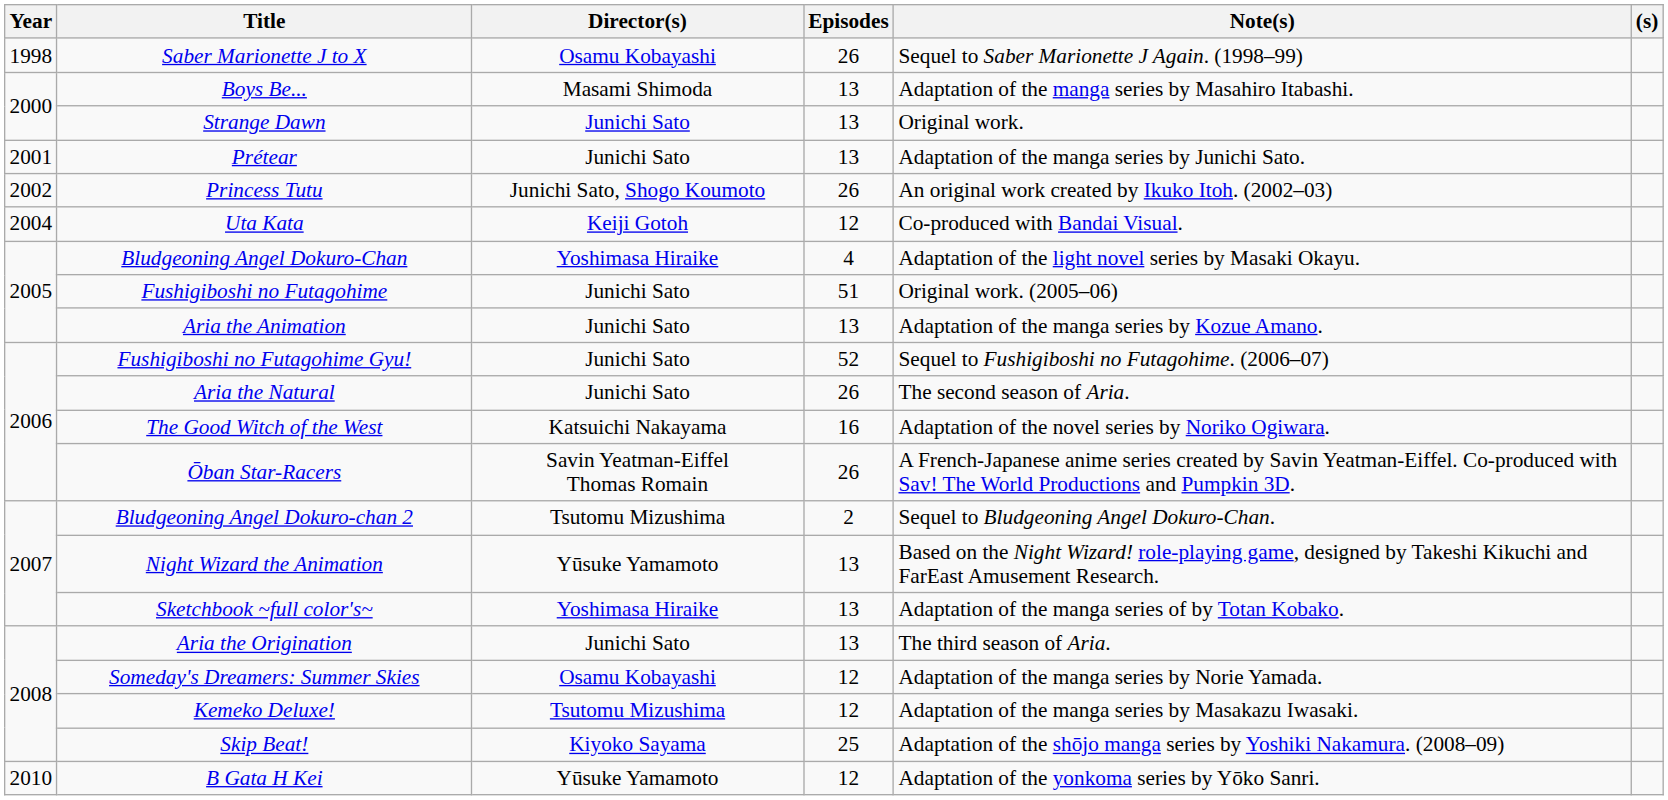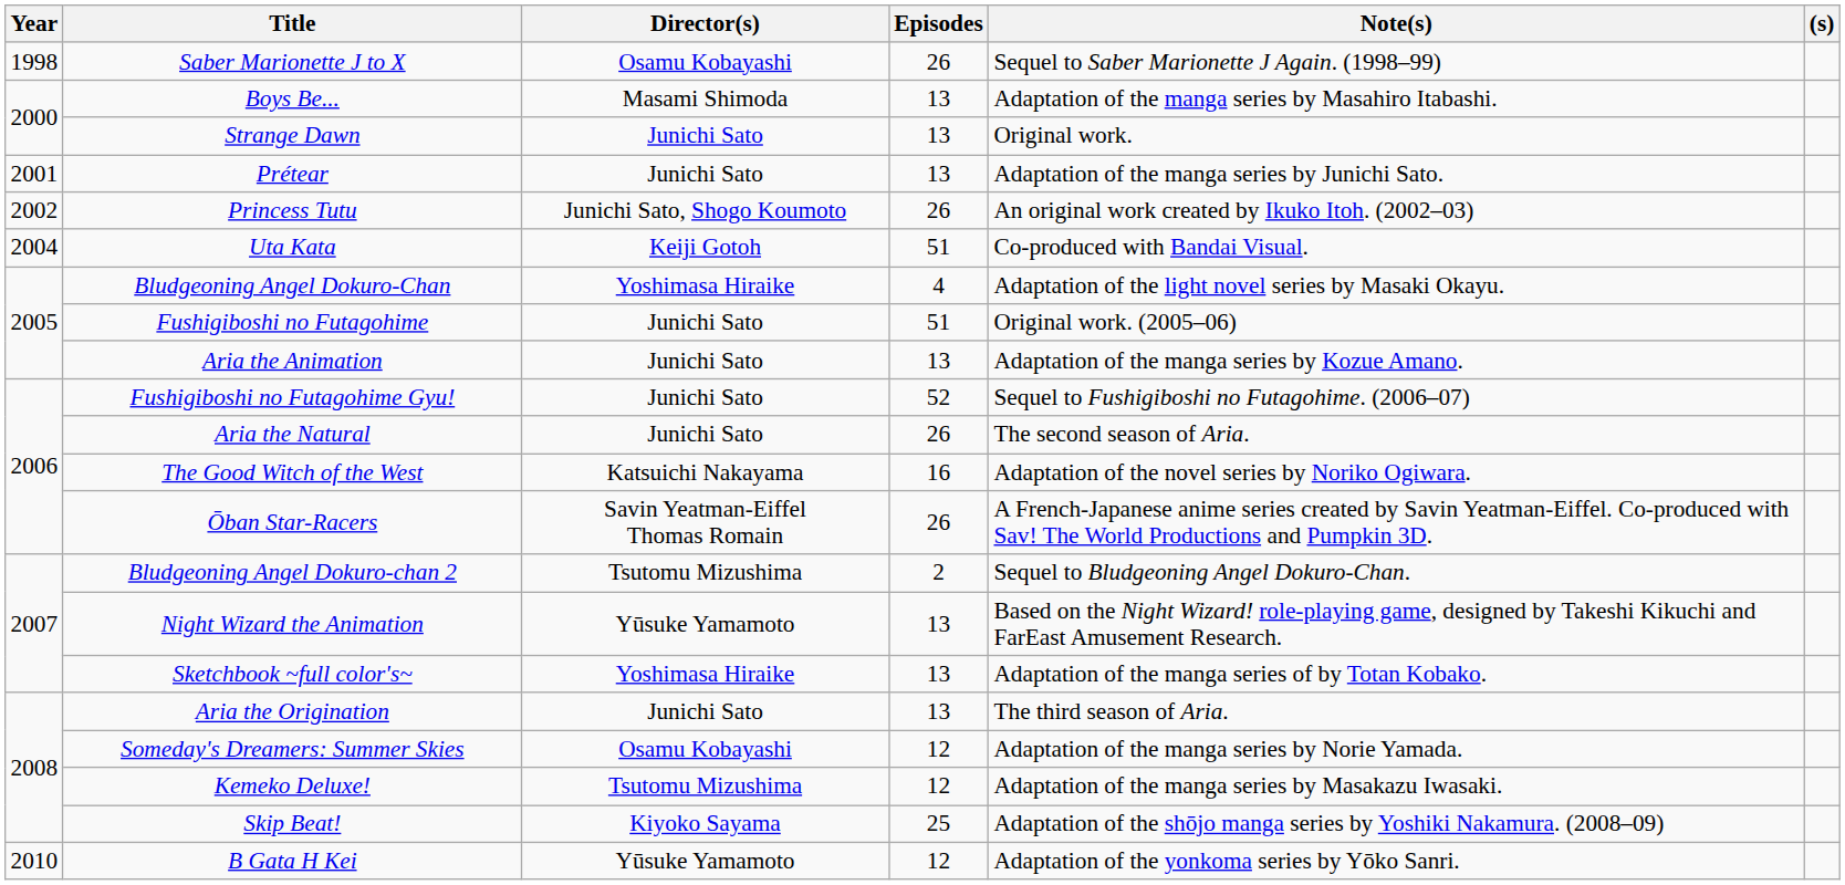 <table class="wikitable sortable" style="text-align:center; margin=auto">
 <tr>
 <th scope="col">Year</th>
 <th scope="col" width=25%>Title</th>
 <th scope="col" width=20%>Director(s)</th>
 <th scope="col" class="unsortable">Episodes</th>
 <th scope="col" class="unsortable">Note(s)</th>
 <th scope="col" class="unsortable">(s)</th>
 </tr>
 <tr>
 <td>1998</td>
 <td><em><a href='#'>Saber Marionette J to X</a></em></td>
 <td><a href='#'>Osamu Kobayashi</a></td>
 <td>26</td>
 <td style="text-align:left;">Sequel to <em>Saber Marionette J Again</em>. (1998–99)</td>
 <td></td>
 </tr>
 <tr>
 <td rowspan="2">2000</td>
 <td><em><a href='#'>Boys Be...</a></em></td>
 <td>Masami Shimoda</td>
 <td>13</td>
 <td style="text-align:left;">Adaptation of the <a href='#'>manga</a> series by Masahiro Itabashi.</td>
 <td></td>
 </tr>
 <tr>
 <td><em><a href='#'>Strange Dawn</a></em></td>
 <td><a href='#'>Junichi Sato</a></td>
 <td>13</td>
 <td style="text-align:left;">Original work.</td>
 <td></td>
 </tr>
 <tr>
 <td>2001</td>
 <td><em><a href='#'>Prétear</a></em></td>
 <td>Junichi Sato</td>
 <td>13</td>
 <td style="text-align:left;">Adaptation of the manga series by Junichi Sato.</td>
 <td></td>
 </tr>
 <tr>
 <td>2002</td>
 <td><em><a href='#'>Princess Tutu</a></em></td>
 <td>Junichi Sato, <a href='#'>Shogo Koumoto</a></td>
 <td>26</td>
 <td style="text-align:left;">An original work created by <a href='#'>Ikuko Itoh</a>. (2002–03)</td>
 <td></td>
 </tr>
 <tr>
 <td>2004</td>
 <td><em><a href='#'>Uta Kata</a></em></td>
 <td><a href='#'>Keiji Gotoh</a></td>
-<td>12</td>
+<td>51</td>
 <td style="text-align:left;">Co-produced with <a href='#'>Bandai Visual</a>.</td>
 <td></td>
 </tr>
 <tr>
 <td rowspan="3">2005</td>
 <td><em><a href='#'>Bludgeoning Angel Dokuro-Chan</a></em></td>
 <td><a href='#'>Yoshimasa Hiraike</a></td>
 <td>4</td>
 <td style="text-align:left;">Adaptation of the <a href='#'>light novel</a> series by Masaki Okayu.</td>
 <td></td>
 </tr>
 <tr>
 <td><em><a href='#'>Fushigiboshi no Futagohime</a></em></td>
 <td>Junichi Sato</td>
 <td>51</td>
 <td style="text-align:left;">Original work. (2005–06)</td>
 <td></td>
 </tr>
 <tr>
 <td><em><a href='#'>Aria the Animation</a></em></td>
 <td>Junichi Sato</td>
 <td>13</td>
 <td style="text-align:left;">Adaptation of the manga series by <a href='#'>Kozue Amano</a>.</td>
 <td></td>
 </tr>
 <tr>
 <td rowspan="4">2006</td>
 <td><em><a href='#'>Fushigiboshi no Futagohime Gyu!</a></em></td>
 <td>Junichi Sato</td>
 <td>52</td>
 <td style="text-align:left;">Sequel to <em>Fushigiboshi no Futagohime</em>. (2006–07)</td>
 <td></td>
 </tr>
 <tr>
 <td><em><a href='#'>Aria the Natural</a></em></td>
 <td>Junichi Sato</td>
 <td>26</td>
 <td style="text-align:left;">The second season of <em>Aria</em>.</td>
 <td></td>
 </tr>
 <tr>
 <td><em><a href='#'>The Good Witch of the West</a></em></td>
 <td>Katsuichi Nakayama</td>
 <td>16</td>
 <td style="text-align:left;">Adaptation of the novel series by <a href='#'>Noriko Ogiwara</a>.</td>
 <td></td>
 </tr>
 <tr>
 <td><em><a href='#'>Ōban Star-Racers</a></em></td>
 <td>Savin Yeatman-Eiffel<br>Thomas Romain</td>
 <td>26</td>
 <td style="text-align:left;">A French-Japanese anime series created by Savin Yeatman-Eiffel. Co-produced with <a href='#'>Sav! The World Productions</a> and <a href='#'>Pumpkin 3D</a>.</td>
 <td></td>
 </tr>
 <tr>
 <td rowspan="3">2007</td>
 <td><em><a href='#'>Bludgeoning Angel Dokuro-chan 2</a></em></td>
 <td>Tsutomu Mizushima</td>
 <td>2</td>
 <td style="text-align:left;">Sequel to <em>Bludgeoning Angel Dokuro-Chan</em>.</td>
 <td></td>
 </tr>
 <tr>
 <td><em><a href='#'>Night Wizard the Animation</a></em></td>
 <td>Yūsuke Yamamoto</td>
 <td>13</td>
 <td style="text-align:left;">Based on the <em>Night Wizard!</em> <a href='#'>role-playing game</a>, designed by Takeshi Kikuchi and FarEast Amusement Research.</td>
 <td></td>
 </tr>
 <tr>
 <td><em><a href='#'>Sketchbook ~full color's~</a></em></td>
 <td><a href='#'>Yoshimasa Hiraike</a></td>
 <td>13</td>
 <td style="text-align:left;">Adaptation of the manga series of by <a href='#'>Totan Kobako</a>.</td>
 <td></td>
 </tr>
 <tr>
 <td rowspan="4">2008</td>
 <td><em><a href='#'>Aria the Origination</a></em></td>
 <td>Junichi Sato</td>
 <td>13</td>
 <td style="text-align:left;">The third season of <em>Aria</em>.</td>
 <td></td>
 </tr>
 <tr>
 <td><em><a href='#'>Someday's Dreamers: Summer Skies</a></em></td>
 <td><a href='#'>Osamu Kobayashi</a></td>
 <td>12</td>
 <td style="text-align:left;">Adaptation of the manga series by Norie Yamada.</td>
 <td></td>
 </tr>
 <tr>
 <td><em><a href='#'>Kemeko Deluxe!</a></em></td>
 <td><a href='#'>Tsutomu Mizushima</a></td>
 <td>12</td>
 <td style="text-align:left;">Adaptation of the manga series by Masakazu Iwasaki.</td>
 <td></td>
 </tr>
 <tr>
 <td><em><a href='#'>Skip Beat!</a></em></td>
 <td><a href='#'>Kiyoko Sayama</a></td>
 <td>25</td>
 <td style="text-align:left;">Adaptation of the <a href='#'>shōjo manga</a> series by <a href='#'>Yoshiki Nakamura</a>. (2008–09)</td>
 <td></td>
 </tr>
 <tr>
 <td>2010</td>
 <td><em><a href='#'>B Gata H Kei</a></em></td>
 <td>Yūsuke Yamamoto</td>
 <td>12</td>
 <td style="text-align:left;">Adaptation of the <a href='#'>yonkoma</a> series by Yōko Sanri.</td>
 <td></td>
 </tr>
 </table>
